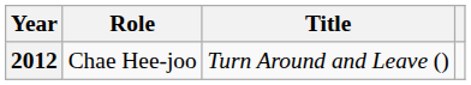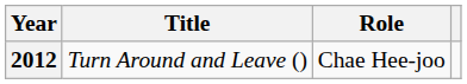 <table class="wikitable plainrowheaders">
 <tr>
 <th scope="col">Year</th>
+<th scope="col">Title</th>
 <th scope="col">Role</th>
-<th scope="col">Title</th>
 <th scope="col"></th>
 </tr>
 <tr>
 <th scope="row">2012</th>
+<td><em>Turn Around and Leave</em> ()</td>
 <td>Chae Hee-joo</td>
-<td><em>Turn Around and Leave</em> ()</td>
 <td style="text-align:center"></td>
 </tr>
 </table>
